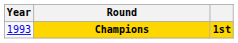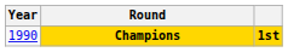 <table class="wikitable" style="text-align: center; font-size:90%">
 <tr>
 <th>Year</th>
 <th style="width:200px">Round</th>
 <th></th>
 </tr>
 <tr>
-<td><a href='#'>1993</a></td>
+<td><a href='#'>1990</a></td>
 <td bgcolor=Gold><strong>Champions</strong></td>
 <td bgcolor=Gold><strong>1st</strong></td>
 </tr>
 </table>
